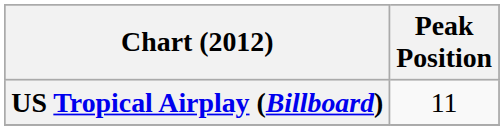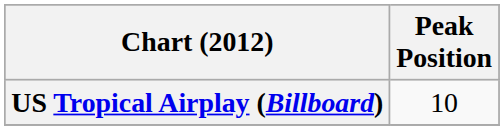 <table class="wikitable plainrowheaders" style="text-align:center;">
 <tr>
 <th scope="col">Chart (2012)</th>
 <th scope="col">Peak <br> Position</th>
 </tr>
 <tr>
 <th scope="row">US <a href='#'>Tropical Airplay</a> (<em><a href='#'>Billboard</a></em>)</th>
-<td>11</td>
+<td>10</td>
 </tr>
 <tr>
 </tr>
 </table>
